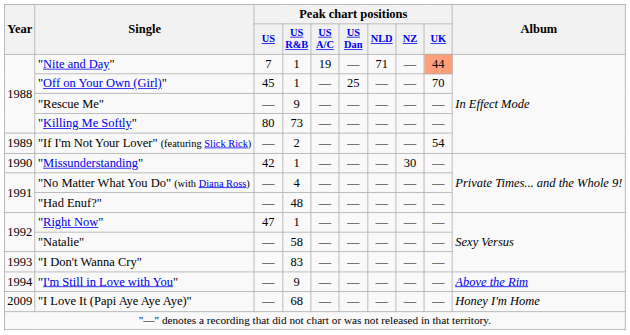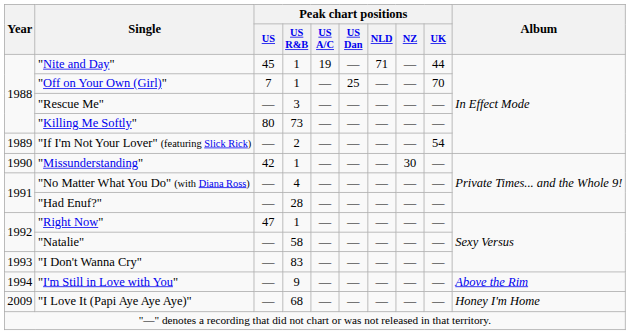 <table class="wikitable" style="text-align:center;">
 <tr>
 <th rowspan="2">Year</th>
 <th rowspan="2">Single</th>
 <th colspan="7">Peak chart positions</th>
 <th rowspan="2">Album</th>
 </tr>
 <tr style="font-size:smaller;">
 <th width="30"><a href='#'>US</a><br></th>
 <th width="30"><a href='#'>US<br>R&B</a><br></th>
 <th width="30"><a href='#'>US<br>A/C</a><br></th>
 <th width="30"><a href='#'>US<br>Dan</a><br></th>
 <th width="30"><a href='#'>NLD</a><br></th>
 <th width="30"><a href='#'>NZ</a><br></th>
 <th width="30"><a href='#'>UK</a><br></th>
 </tr>
 <tr>
 <td rowspan="4">1988</td>
 <td align="left">"<a href='#'>Nite and Day</a>"</td>
-<td>7</td>
+<td>45</td>
 <td>1</td>
 <td>19</td>
 <td>—</td>
 <td>71</td>
 <td>—</td>
-<td style="background: lightsalmon;">44</td>
+<td>44</td>
 <td align="left" rowspan="5"><em>In Effect Mode</em></td>
 </tr>
 <tr>
 <td align="left">"<a href='#'>Off on Your Own (Girl)</a>"</td>
-<td>45</td>
+<td>7</td>
 <td>1</td>
 <td>—</td>
 <td>25</td>
 <td>—</td>
 <td>—</td>
 <td>70</td>
 </tr>
 <tr>
 <td align="left">"Rescue Me"</td>
 <td>—</td>
-<td>9</td>
+<td>3</td>
 <td>—</td>
 <td>—</td>
 <td>—</td>
 <td>—</td>
 <td>—</td>
 </tr>
 <tr>
 <td align="left">"<a href='#'>Killing Me Softly</a>"</td>
 <td>80</td>
 <td>73</td>
 <td>—</td>
 <td>—</td>
 <td>—</td>
 <td>—</td>
 <td>—</td>
 </tr>
 <tr>
 <td rowspan="1">1989</td>
 <td align="left">"If I'm Not Your Lover" <small>(featuring <a href='#'>Slick Rick</a>)</small></td>
 <td>—</td>
 <td>2</td>
 <td>—</td>
 <td>—</td>
 <td>—</td>
 <td>—</td>
 <td>54</td>
 </tr>
 <tr>
 <td rowspan="1">1990</td>
 <td align="left">"<a href='#'>Missunderstanding</a>"</td>
 <td>42</td>
 <td>1</td>
 <td>—</td>
 <td>—</td>
 <td>—</td>
 <td>30</td>
 <td>—</td>
 <td align="left" rowspan="3"><em>Private Times... and the Whole 9!</em></td>
 </tr>
 <tr>
 <td rowspan="2">1991</td>
 <td align="left">"No Matter What You Do" <small>(with <a href='#'>Diana Ross</a>)</small></td>
 <td>—</td>
 <td>4</td>
 <td>—</td>
 <td>—</td>
 <td>—</td>
 <td>—</td>
 <td>—</td>
 </tr>
 <tr>
 <td align="left">"Had Enuf?"</td>
 <td>—</td>
-<td>48</td>
+<td>28</td>
 <td>—</td>
 <td>—</td>
 <td>—</td>
 <td>—</td>
 <td>—</td>
 </tr>
 <tr>
 <td rowspan="2">1992</td>
 <td align="left">"<a href='#'>Right Now</a>"</td>
 <td>47</td>
 <td>1</td>
 <td>—</td>
 <td>—</td>
 <td>—</td>
 <td>—</td>
 <td>—</td>
 <td align="left" rowspan="3"><em>Sexy Versus</em></td>
 </tr>
 <tr>
 <td align="left">"Natalie"</td>
 <td>—</td>
 <td>58</td>
 <td>—</td>
 <td>—</td>
 <td>—</td>
 <td>—</td>
 <td>—</td>
 </tr>
 <tr>
 <td>1993</td>
 <td align="left">"I Don't Wanna Cry"</td>
 <td>—</td>
 <td>83</td>
 <td>—</td>
 <td>—</td>
 <td>—</td>
 <td>—</td>
 <td>—</td>
 </tr>
 <tr>
 <td>1994</td>
 <td align="left">"<a href='#'>I'm Still in Love with You</a>"</td>
 <td>—</td>
 <td>9</td>
 <td>—</td>
 <td>—</td>
 <td>—</td>
 <td>—</td>
 <td>—</td>
 <td align="left" rowspan="1"><em><a href='#'>Above the Rim</a></em></td>
 </tr>
 <tr>
 <td>2009</td>
 <td align="left">"I Love It (Papi Aye Aye Aye)"</td>
 <td>—</td>
 <td>68</td>
 <td>—</td>
 <td>—</td>
 <td>—</td>
 <td>—</td>
 <td>—</td>
 <td align="left" rowspan="1"><em>Honey I'm Home</em></td>
 </tr>
 <tr>
 <td colspan="15" style="font-size:90%">"—" denotes a recording that did not chart or was not released in that territory.</td>
 </tr>
 </table>
